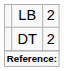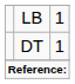 <table class="wikitable sortable sortable" style="text-align: center">
 <tr align=center>
 </tr>
 <tr>
 <td></td>
 <td>LB</td>
-<td>2</td>
+<td>1</td>
 </tr>
 <tr>
 <td></td>
 <td>DT</td>
-<td>2</td>
+<td>1</td>
 </tr>
 <tr>
 </tr>
 <tr class="sortbottom">
 <td colspan="4"  style="font-size:8pt; text-align:center;"><strong>Reference:</strong></td>
 </tr>
 </table>
